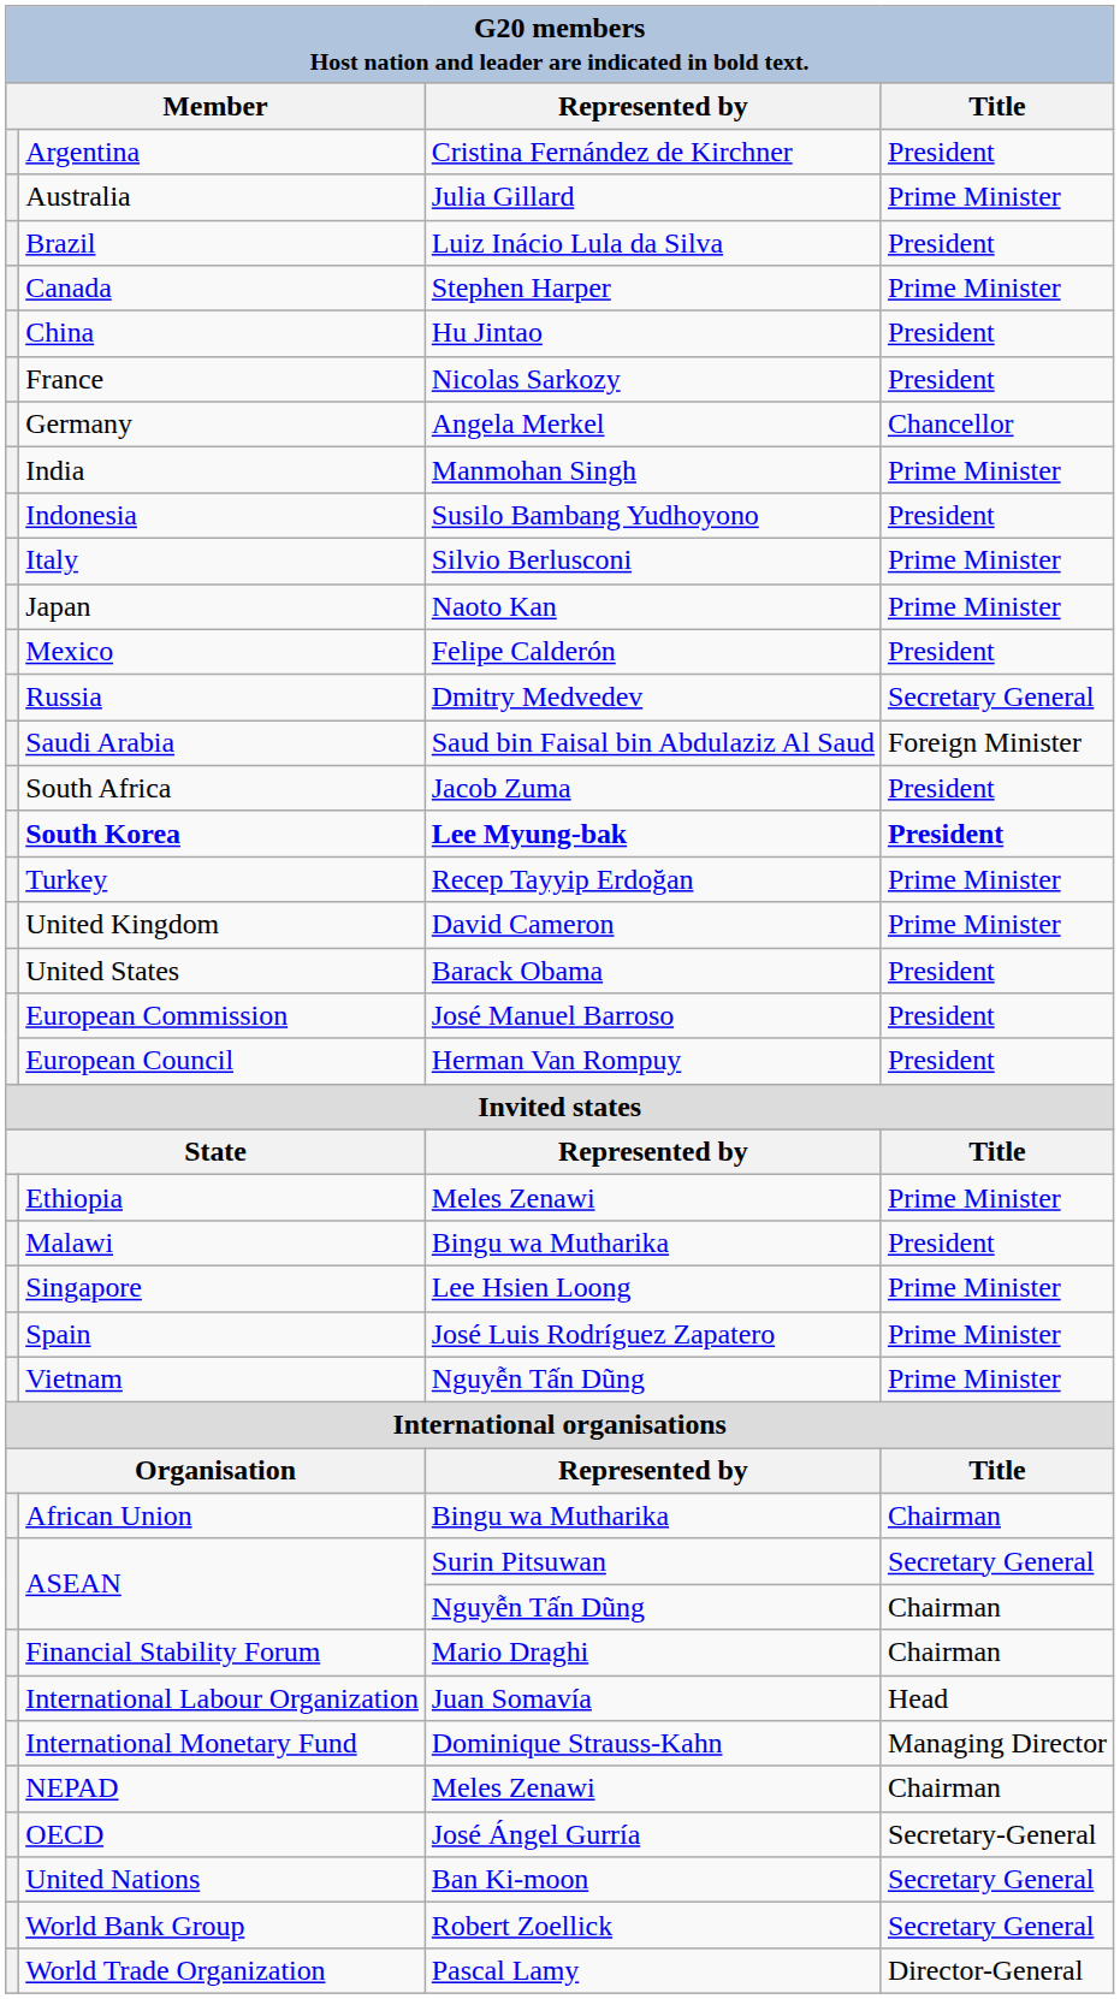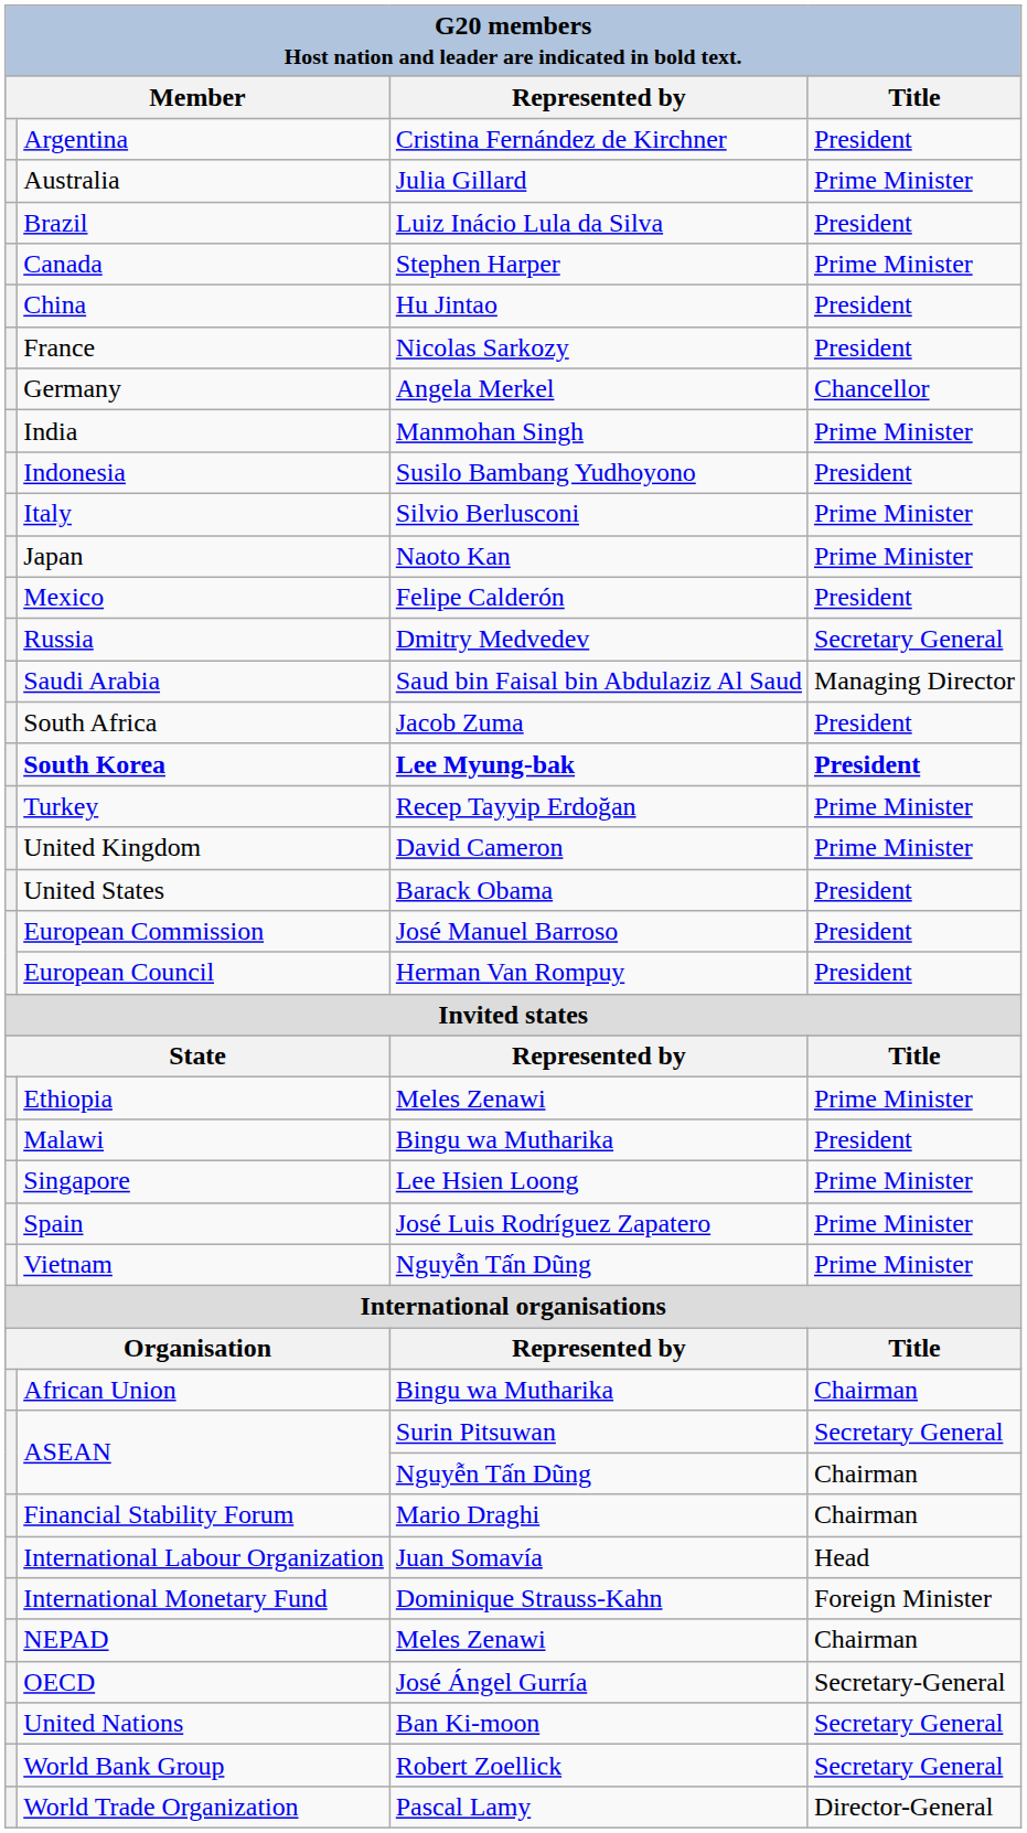 <table class="wikitable">
 <tr>
 <th colspan="4" style="background: LightSteelBlue;"><strong>G20 members</strong><br><small>Host nation and leader are indicated in bold text.</small></th>
 </tr>
 <tr style="background:#ccc; text-align:center;">
 <th colspan=2>Member</th>
 <th>Represented by</th>
 <th>Title</th>
 </tr>
 <tr>
 <th></th>
 <td><a href='#'>Argentina</a></td>
 <td><a href='#'>Cristina Fernández de Kirchner</a></td>
 <td><a href='#'>President</a></td>
 </tr>
 <tr>
 <th></th>
 <td>Australia</td>
 <td><a href='#'>Julia Gillard</a></td>
 <td><a href='#'>Prime Minister</a></td>
 </tr>
 <tr>
 <th></th>
 <td><a href='#'>Brazil</a></td>
 <td><a href='#'>Luiz Inácio Lula da Silva</a></td>
 <td><a href='#'>President</a></td>
 </tr>
 <tr>
 <th></th>
 <td><a href='#'>Canada</a></td>
 <td><a href='#'>Stephen Harper</a></td>
 <td><a href='#'>Prime Minister</a></td>
 </tr>
 <tr>
 <th></th>
 <td><a href='#'>China</a></td>
 <td><a href='#'>Hu Jintao</a></td>
 <td><a href='#'>President</a></td>
 </tr>
 <tr>
 <th></th>
 <td>France</td>
 <td><a href='#'>Nicolas Sarkozy</a></td>
 <td><a href='#'>President</a></td>
 </tr>
 <tr>
 <th></th>
 <td>Germany</td>
 <td><a href='#'>Angela Merkel</a></td>
 <td><a href='#'>Chancellor</a></td>
 </tr>
 <tr>
 <th></th>
 <td>India</td>
 <td><a href='#'>Manmohan Singh</a></td>
 <td><a href='#'>Prime Minister</a></td>
 </tr>
 <tr>
 <th></th>
 <td><a href='#'>Indonesia</a></td>
 <td><a href='#'>Susilo Bambang Yudhoyono</a></td>
 <td><a href='#'>President</a></td>
 </tr>
 <tr>
 <th></th>
 <td><a href='#'>Italy</a></td>
 <td><a href='#'>Silvio Berlusconi</a></td>
 <td><a href='#'>Prime Minister</a></td>
 </tr>
 <tr>
 <th></th>
 <td>Japan</td>
 <td><a href='#'>Naoto Kan</a></td>
 <td><a href='#'>Prime Minister</a></td>
 </tr>
 <tr>
 <th></th>
 <td><a href='#'>Mexico</a></td>
 <td><a href='#'>Felipe Calderón</a></td>
 <td><a href='#'>President</a></td>
 </tr>
 <tr>
 <th></th>
 <td><a href='#'>Russia</a></td>
 <td><a href='#'>Dmitry Medvedev</a></td>
 <td><a href='#'>Secretary General</a></td>
 </tr>
 <tr>
 <th></th>
 <td><a href='#'>Saudi Arabia</a></td>
 <td><a href='#'>Saud bin Faisal bin Abdulaziz Al Saud</a></td>
-<td>Foreign Minister</td>
+<td>Managing Director</td>
 </tr>
 <tr>
 <th></th>
 <td>South Africa</td>
 <td><a href='#'>Jacob Zuma</a></td>
 <td><a href='#'>President</a></td>
 </tr>
 <tr>
 <th></th>
 <td><strong><a href='#'>South Korea</a></strong></td>
 <td><strong><a href='#'>Lee Myung-bak</a></strong></td>
 <td><strong><a href='#'>President</a></strong></td>
 </tr>
 <tr>
 <th></th>
 <td><a href='#'>Turkey</a></td>
 <td><a href='#'>Recep Tayyip Erdoğan</a></td>
 <td><a href='#'>Prime Minister</a></td>
 </tr>
 <tr>
 <th></th>
 <td>United Kingdom</td>
 <td><a href='#'>David Cameron</a></td>
 <td><a href='#'>Prime Minister</a></td>
 </tr>
 <tr>
 <th></th>
 <td>United States</td>
 <td><a href='#'>Barack Obama</a></td>
 <td><a href='#'>President</a></td>
 </tr>
 <tr>
 <th rowspan="2"></th>
 <td><a href='#'>European Commission</a></td>
 <td><a href='#'>José Manuel Barroso</a></td>
 <td><a href='#'>President</a></td>
 </tr>
 <tr>
 <td><a href='#'>European Council</a></td>
 <td><a href='#'>Herman Van Rompuy</a></td>
 <td><a href='#'>President</a></td>
 </tr>
 <tr>
 <td colspan="4"  style="text-align:center; background:Gainsboro;"><strong>Invited states</strong></td>
 </tr>
 <tr style="background:LightSteelBlue; text-align:center;">
 <th colspan=2>State</th>
 <th>Represented by</th>
 <th>Title</th>
 </tr>
 <tr>
 <th></th>
 <td><a href='#'>Ethiopia</a></td>
 <td><a href='#'>Meles Zenawi</a></td>
 <td><a href='#'>Prime Minister</a></td>
 </tr>
 <tr>
 <th></th>
 <td><a href='#'>Malawi</a></td>
 <td><a href='#'>Bingu wa Mutharika</a></td>
 <td><a href='#'>President</a></td>
 </tr>
 <tr>
 <th></th>
 <td><a href='#'>Singapore</a></td>
 <td><a href='#'>Lee Hsien Loong</a></td>
 <td><a href='#'>Prime Minister</a></td>
 </tr>
 <tr>
 <th></th>
 <td><a href='#'>Spain</a></td>
 <td><a href='#'>José Luis Rodríguez Zapatero</a></td>
 <td><a href='#'>Prime Minister</a></td>
 </tr>
 <tr>
 <th></th>
 <td><a href='#'>Vietnam</a></td>
 <td><a href='#'>Nguyễn Tấn Dũng</a></td>
 <td><a href='#'>Prime Minister</a></td>
 </tr>
 <tr>
 <td colspan="4"  style="text-align:center; background:Gainsboro;"><strong>International organisations</strong></td>
 </tr>
 <tr style="background:LightSteelBlue; text-align:center;">
 <th colspan=2>Organisation</th>
 <th>Represented by</th>
 <th>Title</th>
 </tr>
 <tr>
 <th></th>
 <td><a href='#'>African Union</a></td>
 <td><a href='#'>Bingu wa Mutharika</a></td>
 <td><a href='#'>Chairman</a></td>
 </tr>
 <tr>
 <th rowspan="2"></th>
 <td rowspan="2"><a href='#'>ASEAN</a></td>
 <td><a href='#'>Surin Pitsuwan</a></td>
 <td><a href='#'>Secretary General</a></td>
 </tr>
 <tr>
 <td><a href='#'>Nguyễn Tấn Dũng</a></td>
 <td>Chairman</td>
 </tr>
 <tr>
 <th></th>
 <td><a href='#'>Financial Stability Forum</a></td>
 <td><a href='#'>Mario Draghi</a></td>
 <td>Chairman</td>
 </tr>
 <tr>
 <th></th>
 <td><a href='#'>International Labour Organization</a></td>
 <td><a href='#'>Juan Somavía</a></td>
 <td>Head</td>
 </tr>
 <tr>
 <th></th>
 <td><a href='#'>International Monetary Fund</a></td>
 <td><a href='#'>Dominique Strauss-Kahn</a></td>
-<td>Managing Director</td>
+<td>Foreign Minister</td>
 </tr>
 <tr>
 <th></th>
 <td><a href='#'>NEPAD</a></td>
 <td><a href='#'>Meles Zenawi</a></td>
 <td>Chairman</td>
 </tr>
 <tr>
 <th></th>
 <td><a href='#'>OECD</a></td>
 <td><a href='#'>José Ángel Gurría</a></td>
 <td>Secretary-General</td>
 </tr>
 <tr>
 <th></th>
 <td><a href='#'>United Nations</a></td>
 <td><a href='#'>Ban Ki-moon</a></td>
 <td><a href='#'>Secretary General</a></td>
 </tr>
 <tr>
 <th></th>
 <td><a href='#'>World Bank Group</a></td>
 <td><a href='#'>Robert Zoellick</a></td>
 <td><a href='#'>Secretary General</a></td>
 </tr>
 <tr>
 <th></th>
 <td><a href='#'>World Trade Organization</a></td>
 <td><a href='#'>Pascal Lamy</a></td>
 <td>Director-General</td>
 </tr>
 </table>
